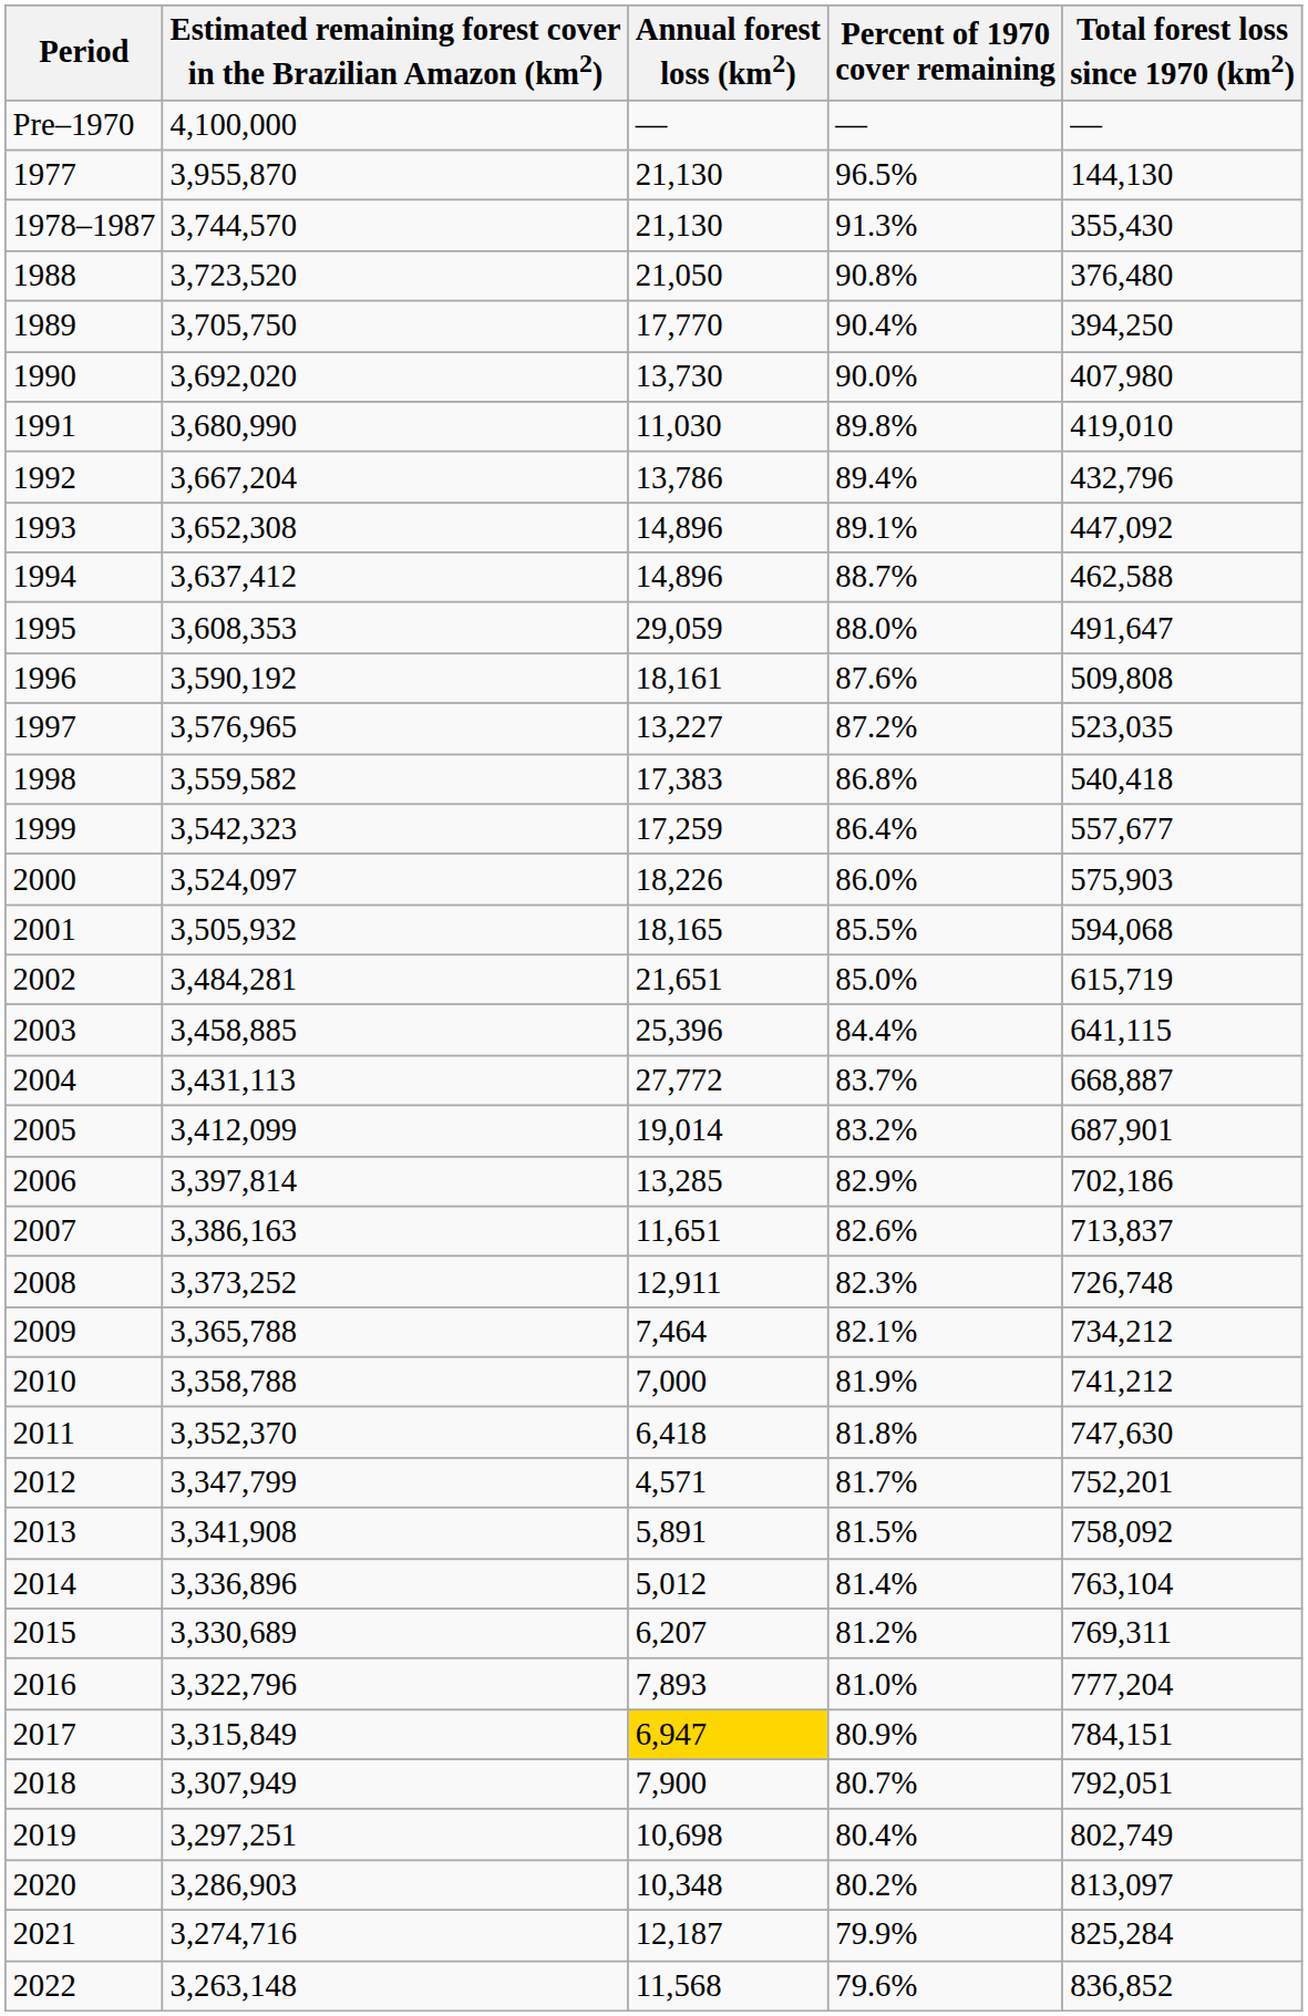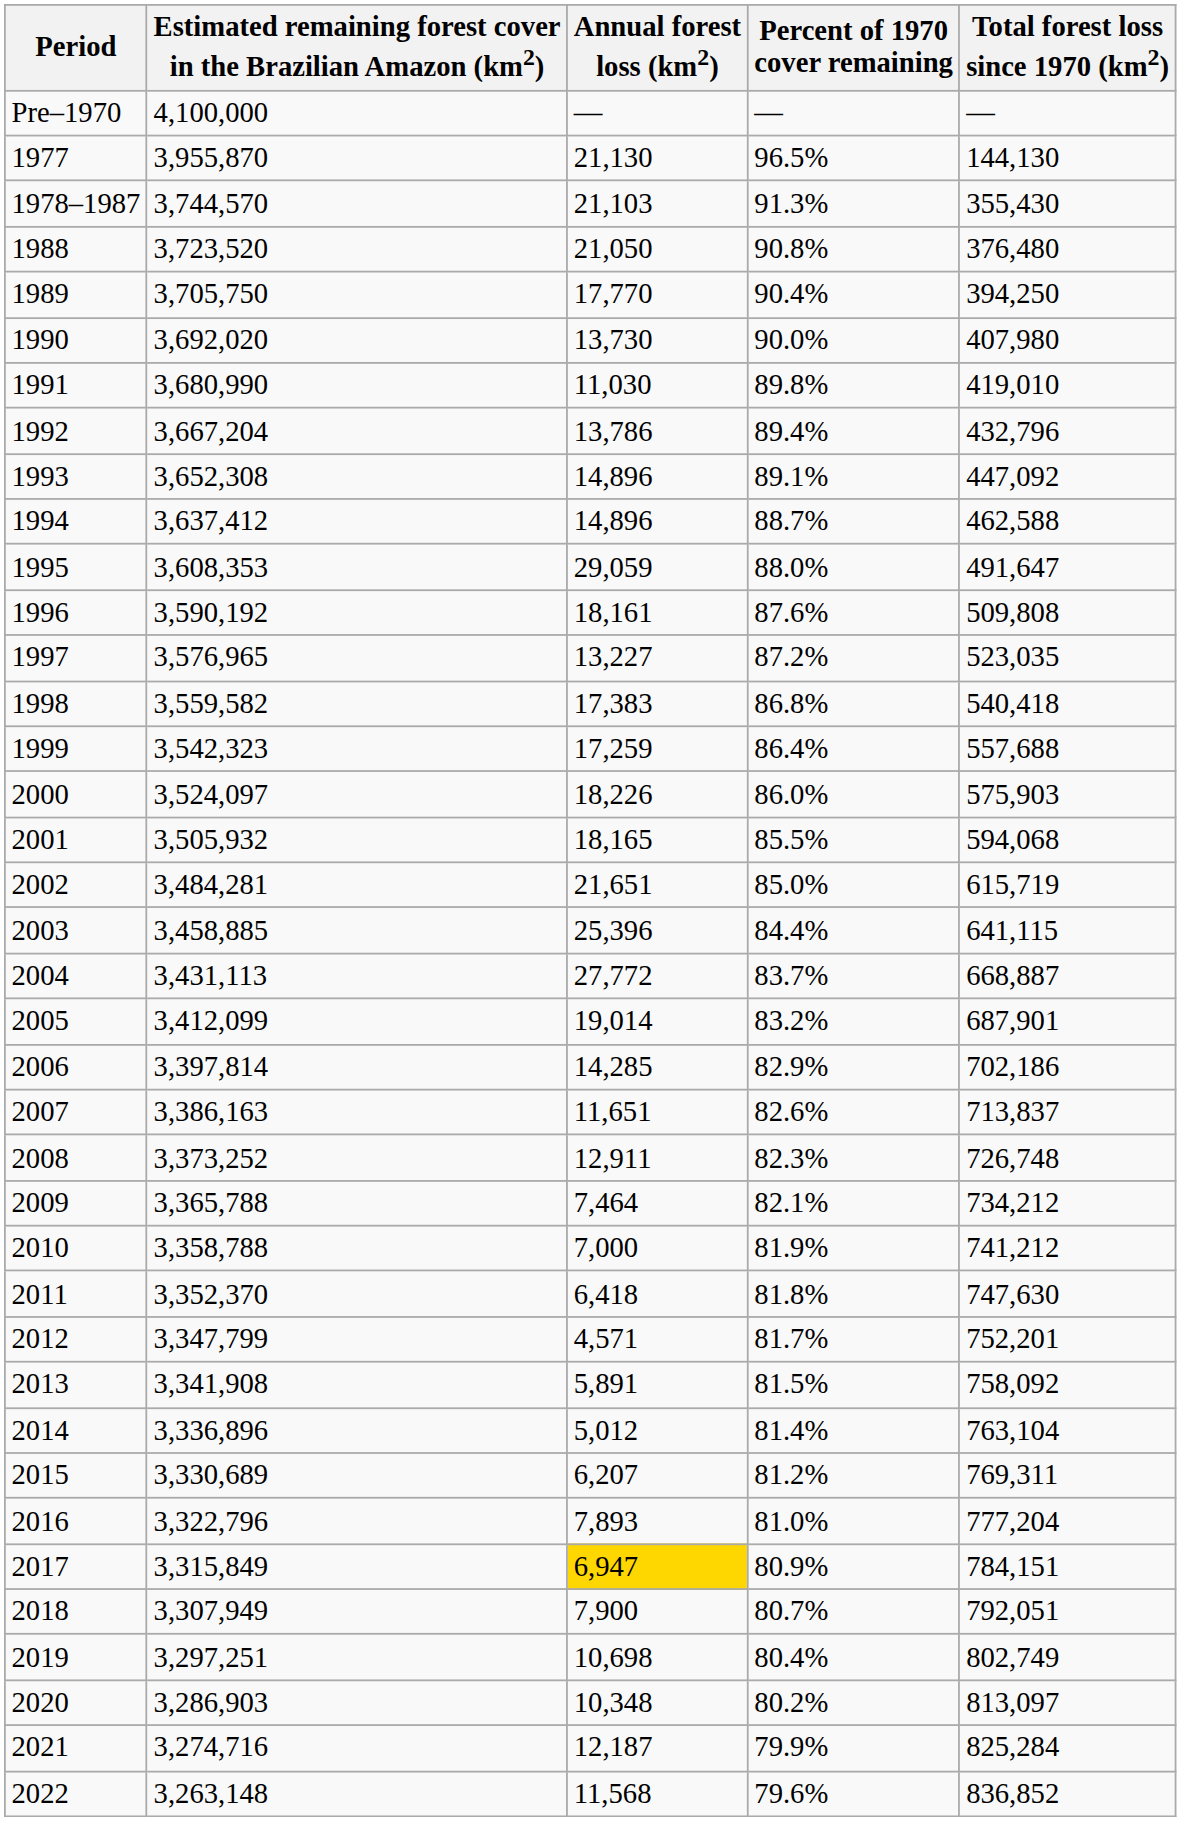 <table class="wikitable">
 <tr>
 <th>Period</th>
 <th>Estimated remaining forest cover<br>in the Brazilian Amazon (km<sup>2</sup>)</th>
 <th>Annual forest<br>loss (km<sup>2</sup>)</th>
 <th>Percent of 1970<br>cover remaining</th>
 <th>Total forest loss<br>since 1970 (km<sup>2</sup>)</th>
 </tr>
 <tr>
 <td>Pre–1970</td>
 <td>4,100,000</td>
 <td>—</td>
 <td>—</td>
 <td>—</td>
 </tr>
 <tr>
 <td>1977</td>
 <td>3,955,870</td>
 <td>21,130</td>
 <td>96.5%</td>
 <td>144,130</td>
 </tr>
 <tr>
 <td>1978–1987</td>
 <td>3,744,570</td>
-<td>21,130</td>
+<td>21,103</td>
 <td>91.3%</td>
 <td>355,430</td>
 </tr>
 <tr>
 <td>1988</td>
 <td>3,723,520</td>
 <td>21,050</td>
 <td>90.8%</td>
 <td>376,480</td>
 </tr>
 <tr>
 <td>1989</td>
 <td>3,705,750</td>
 <td>17,770</td>
 <td>90.4%</td>
 <td>394,250</td>
 </tr>
 <tr>
 <td>1990</td>
 <td>3,692,020</td>
 <td>13,730</td>
 <td>90.0%</td>
 <td>407,980</td>
 </tr>
 <tr>
 <td>1991</td>
 <td>3,680,990</td>
 <td>11,030</td>
 <td>89.8%</td>
 <td>419,010</td>
 </tr>
 <tr>
 <td>1992</td>
 <td>3,667,204</td>
 <td>13,786</td>
 <td>89.4%</td>
 <td>432,796</td>
 </tr>
 <tr>
 <td>1993</td>
 <td>3,652,308</td>
 <td>14,896</td>
 <td>89.1%</td>
 <td>447,092</td>
 </tr>
 <tr>
 <td>1994</td>
 <td>3,637,412</td>
 <td>14,896</td>
 <td>88.7%</td>
 <td>462,588</td>
 </tr>
 <tr>
 <td>1995</td>
 <td>3,608,353</td>
 <td>29,059</td>
 <td>88.0%</td>
 <td>491,647</td>
 </tr>
 <tr>
 <td>1996</td>
 <td>3,590,192</td>
 <td>18,161</td>
 <td>87.6%</td>
 <td>509,808</td>
 </tr>
 <tr>
 <td>1997</td>
 <td>3,576,965</td>
 <td>13,227</td>
 <td>87.2%</td>
 <td>523,035</td>
 </tr>
 <tr>
 <td>1998</td>
 <td>3,559,582</td>
 <td>17,383</td>
 <td>86.8%</td>
 <td>540,418</td>
 </tr>
 <tr>
 <td>1999</td>
 <td>3,542,323</td>
 <td>17,259</td>
 <td>86.4%</td>
-<td>557,677</td>
+<td>557,688</td>
 </tr>
 <tr>
 <td>2000</td>
 <td>3,524,097</td>
 <td>18,226</td>
 <td>86.0%</td>
 <td>575,903</td>
 </tr>
 <tr>
 <td>2001</td>
 <td>3,505,932</td>
 <td>18,165</td>
 <td>85.5%</td>
 <td>594,068</td>
 </tr>
 <tr>
 <td>2002</td>
 <td>3,484,281</td>
 <td>21,651</td>
 <td>85.0%</td>
 <td>615,719</td>
 </tr>
 <tr>
 <td>2003</td>
 <td>3,458,885</td>
 <td>25,396</td>
 <td>84.4%</td>
 <td>641,115</td>
 </tr>
 <tr>
 <td>2004</td>
 <td>3,431,113</td>
 <td>27,772</td>
 <td>83.7%</td>
 <td>668,887</td>
 </tr>
 <tr>
 <td>2005</td>
 <td>3,412,099</td>
 <td>19,014</td>
 <td>83.2%</td>
 <td>687,901</td>
 </tr>
 <tr>
 <td>2006</td>
 <td>3,397,814</td>
-<td>13,285</td>
+<td>14,285</td>
 <td>82.9%</td>
 <td>702,186</td>
 </tr>
 <tr>
 <td>2007</td>
 <td>3,386,163</td>
 <td>11,651</td>
 <td>82.6%</td>
 <td>713,837</td>
 </tr>
 <tr>
 <td>2008</td>
 <td>3,373,252</td>
 <td>12,911</td>
 <td>82.3%</td>
 <td>726,748</td>
 </tr>
 <tr>
 <td>2009</td>
 <td>3,365,788</td>
 <td>7,464</td>
 <td>82.1%</td>
 <td>734,212</td>
 </tr>
 <tr>
 <td>2010</td>
 <td>3,358,788</td>
 <td>7,000</td>
 <td>81.9%</td>
 <td>741,212</td>
 </tr>
 <tr>
 <td>2011</td>
 <td>3,352,370</td>
 <td>6,418</td>
 <td>81.8%</td>
 <td>747,630</td>
 </tr>
 <tr>
 <td>2012</td>
 <td>3,347,799</td>
 <td>4,571</td>
 <td>81.7%</td>
 <td>752,201</td>
 </tr>
 <tr>
 <td>2013</td>
 <td>3,341,908</td>
 <td>5,891</td>
 <td>81.5%</td>
 <td>758,092</td>
 </tr>
 <tr>
 <td>2014</td>
 <td>3,336,896</td>
 <td>5,012</td>
 <td>81.4%</td>
 <td>763,104</td>
 </tr>
 <tr>
 <td>2015</td>
 <td>3,330,689</td>
 <td>6,207</td>
 <td>81.2%</td>
 <td>769,311</td>
 </tr>
 <tr>
 <td>2016</td>
 <td>3,322,796</td>
 <td>7,893</td>
 <td>81.0%</td>
 <td>777,204</td>
 </tr>
 <tr>
 <td>2017</td>
 <td>3,315,849</td>
 <td style="background: gold;">6,947</td>
 <td>80.9%</td>
 <td>784,151</td>
 </tr>
 <tr>
 <td>2018</td>
 <td>3,307,949</td>
 <td>7,900</td>
 <td>80.7%</td>
 <td>792,051</td>
 </tr>
 <tr>
 <td>2019</td>
 <td>3,297,251</td>
 <td>10,698</td>
 <td>80.4%</td>
 <td>802,749</td>
 </tr>
 <tr>
 <td>2020</td>
 <td>3,286,903</td>
 <td>10,348</td>
 <td>80.2%</td>
 <td>813,097</td>
 </tr>
 <tr>
 <td>2021</td>
 <td>3,274,716</td>
 <td>12,187</td>
 <td>79.9%</td>
 <td>825,284</td>
 </tr>
 <tr>
 <td>2022</td>
 <td>3,263,148</td>
 <td>11,568</td>
 <td>79.6%</td>
 <td>836,852</td>
 </tr>
 </table>
